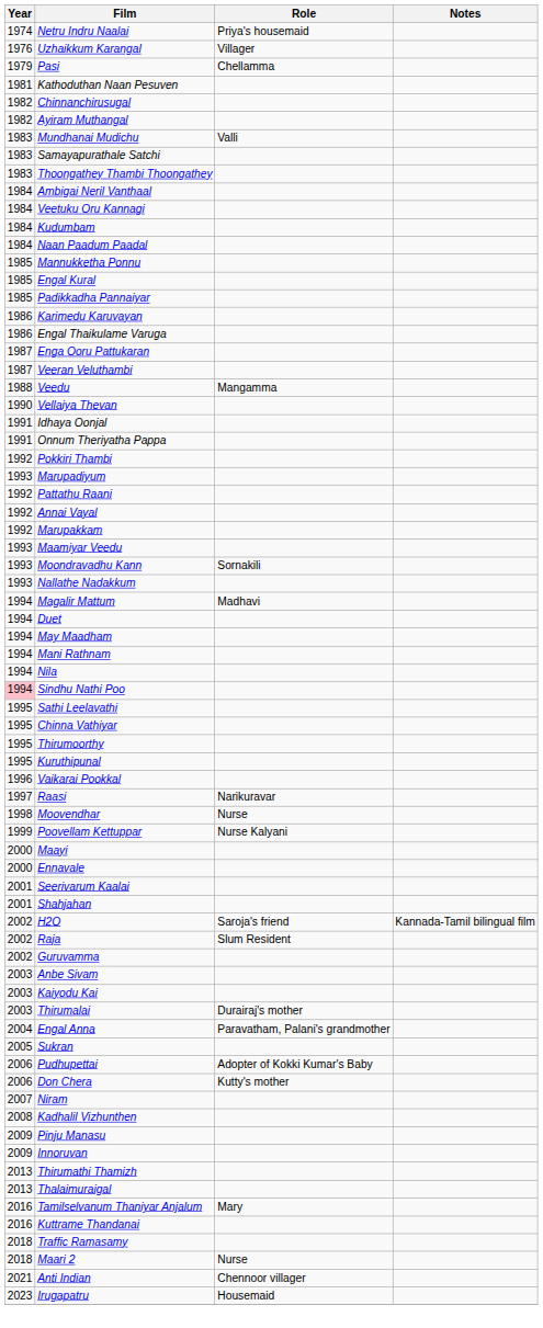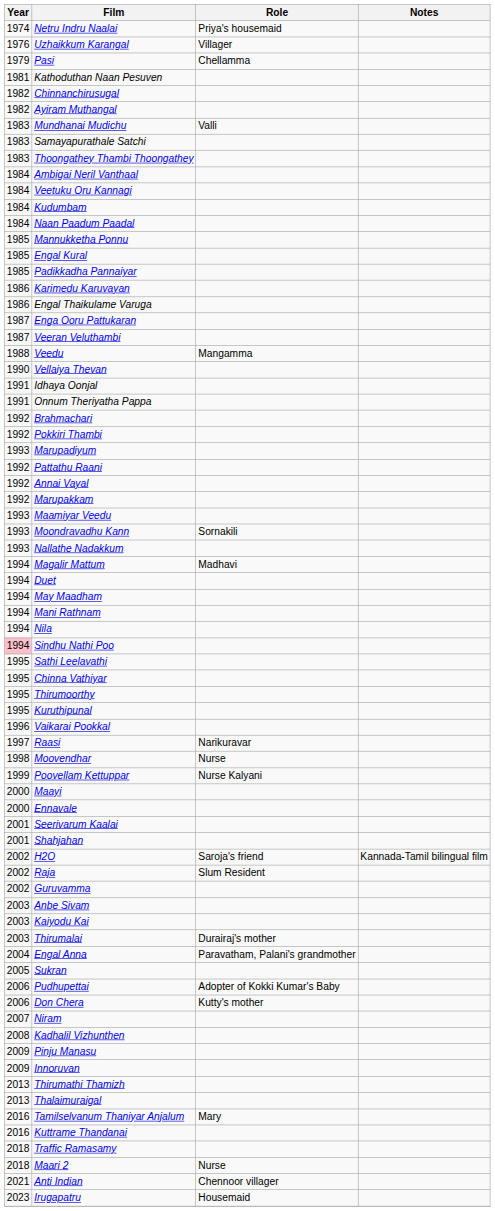 <table class="wikitable">
 <tr>
 <th>Year</th>
 <th>Film</th>
 <th>Role</th>
 <th>Notes</th>
 </tr>
 <tr>
 <td>1974</td>
 <td><em><a href='#'>Netru Indru Naalai</a></em></td>
 <td>Priya's housemaid</td>
 <td></td>
 </tr>
 <tr>
 <td>1976</td>
 <td><em><a href='#'>Uzhaikkum Karangal</a></em></td>
 <td>Villager</td>
 <td></td>
 </tr>
 <tr>
 <td>1979</td>
 <td><em><a href='#'>Pasi</a></em></td>
 <td>Chellamma</td>
 <td></td>
 </tr>
 <tr>
 <td>1981</td>
 <td><em>Kathoduthan Naan Pesuven</em></td>
 <td></td>
 <td></td>
 </tr>
 <tr>
 <td>1982</td>
 <td><em><a href='#'>Chinnanchirusugal</a></em></td>
 <td></td>
 <td></td>
 </tr>
 <tr>
 <td>1982</td>
 <td><em><a href='#'>Ayiram Muthangal</a></em></td>
 <td></td>
 <td></td>
 </tr>
 <tr>
 <td>1983</td>
 <td><em><a href='#'>Mundhanai Mudichu</a></em></td>
 <td>Valli</td>
 <td></td>
 </tr>
 <tr>
 <td>1983</td>
 <td><em>Samayapurathale Satchi</em></td>
 <td></td>
 <td></td>
 </tr>
 <tr>
 <td>1983</td>
 <td><em><a href='#'>Thoongathey Thambi Thoongathey</a></em></td>
 <td></td>
 <td></td>
 </tr>
 <tr>
 <td>1984</td>
 <td><em><a href='#'>Ambigai Neril Vanthaal</a></em></td>
 <td></td>
 <td></td>
 </tr>
 <tr>
 <td>1984</td>
 <td><em><a href='#'>Veetuku Oru Kannagi</a></em></td>
 <td></td>
 <td></td>
 </tr>
 <tr>
 <td>1984</td>
 <td><em><a href='#'>Kudumbam</a></em></td>
 <td></td>
 <td></td>
 </tr>
 <tr>
 <td>1984</td>
 <td><em><a href='#'>Naan Paadum Paadal</a></em></td>
 <td></td>
 <td></td>
 </tr>
 <tr>
 <td>1985</td>
 <td><em><a href='#'>Mannukketha Ponnu</a></em></td>
 <td></td>
 <td></td>
 </tr>
 <tr>
 <td>1985</td>
 <td><em><a href='#'>Engal Kural</a></em></td>
 <td></td>
 <td></td>
 </tr>
 <tr>
 <td>1985</td>
 <td><em><a href='#'>Padikkadha Pannaiyar</a></em></td>
 <td></td>
 <td></td>
 </tr>
 <tr>
 <td>1986</td>
 <td><em><a href='#'>Karimedu Karuvayan</a></em></td>
 <td></td>
 <td></td>
 </tr>
 <tr>
 <td>1986</td>
 <td><em>Engal Thaikulame Varuga</em></td>
 <td></td>
 <td></td>
 </tr>
 <tr>
 <td>1987</td>
 <td><em><a href='#'>Enga Ooru Pattukaran</a></em></td>
 <td></td>
 <td></td>
 </tr>
 <tr>
 <td>1987</td>
 <td><em><a href='#'>Veeran Veluthambi</a></em></td>
 <td></td>
 <td></td>
 </tr>
 <tr>
 <td>1988</td>
 <td><em><a href='#'>Veedu</a></em></td>
 <td>Mangamma</td>
 <td></td>
 </tr>
 <tr>
 <td>1990</td>
 <td><em><a href='#'>Vellaiya Thevan</a></em></td>
 <td></td>
 <td></td>
 </tr>
 <tr>
 <td>1991</td>
 <td><em>Idhaya Oonjal</em></td>
 <td></td>
 <td></td>
 </tr>
 <tr>
 <td>1991</td>
 <td><em>Onnum Theriyatha Pappa</em></td>
+<td></td>
+<td></td>
+</tr>
+<tr>
+<td>1992</td>
+<td><em><a href='#'>Brahmachari</a></em></td>
 <td></td>
 <td></td>
 </tr>
 <tr>
 <td>1992</td>
 <td><em><a href='#'>Pokkiri Thambi</a></em></td>
 <td></td>
 <td></td>
 </tr>
 <tr>
 <td>1993</td>
 <td><em><a href='#'>Marupadiyum</a></em></td>
 <td></td>
 <td></td>
 </tr>
 <tr>
 <td>1992</td>
 <td><em><a href='#'>Pattathu Raani</a></em></td>
 <td></td>
 <td></td>
 </tr>
 <tr>
 <td>1992</td>
 <td><em><a href='#'>Annai Vayal</a></em></td>
 <td></td>
 <td></td>
 </tr>
 <tr>
 <td>1992</td>
 <td><em><a href='#'>Marupakkam</a></em></td>
 <td></td>
 <td></td>
 </tr>
 <tr>
 <td>1993</td>
 <td><em><a href='#'>Maamiyar Veedu</a></em></td>
 <td></td>
 <td></td>
 </tr>
 <tr>
 <td>1993</td>
 <td><em><a href='#'>Moondravadhu Kann</a></em></td>
 <td>Sornakili</td>
 <td></td>
 </tr>
 <tr>
 <td>1993</td>
 <td><em><a href='#'>Nallathe Nadakkum</a></em></td>
 <td></td>
 <td></td>
 </tr>
 <tr>
 <td>1994</td>
 <td><em><a href='#'>Magalir Mattum</a></em></td>
 <td>Madhavi</td>
 <td></td>
 </tr>
 <tr>
 <td>1994</td>
 <td><em><a href='#'>Duet</a></em></td>
 <td></td>
 <td></td>
 </tr>
 <tr>
 <td>1994</td>
 <td><em><a href='#'>May Maadham</a></em></td>
 <td></td>
 <td></td>
 </tr>
 <tr>
 <td>1994</td>
 <td><em><a href='#'>Mani Rathnam</a></em></td>
 <td></td>
 <td></td>
 </tr>
 <tr>
 <td>1994</td>
 <td><em><a href='#'>Nila</a></em></td>
 <td></td>
 <td></td>
 </tr>
 <tr>
 <td style="background: pink;">1994</td>
 <td><em><a href='#'>Sindhu Nathi Poo</a></em></td>
 <td></td>
 <td></td>
 </tr>
 <tr>
 <td>1995</td>
 <td><em><a href='#'>Sathi Leelavathi</a></em></td>
 <td></td>
 <td></td>
 </tr>
 <tr>
 <td>1995</td>
 <td><em><a href='#'>Chinna Vathiyar</a></em></td>
 <td></td>
 <td></td>
 </tr>
 <tr>
 <td>1995</td>
 <td><em><a href='#'>Thirumoorthy</a></em></td>
 <td></td>
 <td></td>
 </tr>
 <tr>
 <td>1995</td>
 <td><em><a href='#'>Kuruthipunal</a></em></td>
 <td></td>
 <td></td>
 </tr>
 <tr>
 <td>1996</td>
 <td><em><a href='#'>Vaikarai Pookkal</a></em></td>
 <td></td>
 <td></td>
 </tr>
 <tr>
 <td>1997</td>
 <td><em><a href='#'>Raasi</a></em></td>
 <td>Narikuravar</td>
 <td></td>
 </tr>
 <tr>
 <td>1998</td>
 <td><em><a href='#'>Moovendhar</a></em></td>
 <td>Nurse</td>
 <td></td>
 </tr>
 <tr>
 <td>1999</td>
 <td><em><a href='#'>Poovellam Kettuppar</a></em></td>
 <td>Nurse Kalyani</td>
 <td></td>
 </tr>
 <tr>
 <td>2000</td>
 <td><em><a href='#'>Maayi</a></em></td>
 <td></td>
 <td></td>
 </tr>
 <tr>
 <td>2000</td>
 <td><em><a href='#'>Ennavale</a></em></td>
 <td></td>
 <td></td>
 </tr>
 <tr>
 <td>2001</td>
 <td><em><a href='#'>Seerivarum Kaalai</a></em></td>
 <td></td>
 <td></td>
 </tr>
 <tr>
 <td>2001</td>
 <td><em><a href='#'>Shahjahan</a></em></td>
 <td></td>
 <td></td>
 </tr>
 <tr>
 <td>2002</td>
 <td><em><a href='#'>H2O</a></em></td>
 <td>Saroja's friend</td>
 <td>Kannada-Tamil bilingual film</td>
 </tr>
 <tr>
 <td>2002</td>
 <td><em><a href='#'>Raja</a></em></td>
 <td>Slum Resident</td>
 <td></td>
 </tr>
 <tr>
 <td>2002</td>
 <td><em><a href='#'>Guruvamma</a></em></td>
 <td></td>
 <td></td>
 </tr>
 <tr>
 <td>2003</td>
 <td><em><a href='#'>Anbe Sivam</a></em></td>
 <td></td>
 <td></td>
 </tr>
 <tr>
 <td>2003</td>
 <td><em><a href='#'>Kaiyodu Kai</a></em></td>
 <td></td>
 <td></td>
 </tr>
 <tr>
 <td>2003</td>
 <td><em><a href='#'>Thirumalai</a></em></td>
 <td>Durairaj's mother</td>
 <td></td>
 </tr>
 <tr>
 <td>2004</td>
 <td><em><a href='#'>Engal Anna</a></em></td>
 <td>Paravatham, Palani's grandmother</td>
 <td></td>
 </tr>
 <tr>
 <td>2005</td>
 <td><em><a href='#'>Sukran</a></em></td>
 <td></td>
 <td></td>
 </tr>
 <tr>
 <td>2006</td>
 <td><em><a href='#'>Pudhupettai</a></em></td>
 <td>Adopter of Kokki Kumar's Baby</td>
 <td></td>
 </tr>
 <tr>
 <td>2006</td>
 <td><em><a href='#'>Don Chera</a></em></td>
 <td>Kutty's mother</td>
 <td></td>
 </tr>
 <tr>
 <td>2007</td>
 <td><em><a href='#'>Niram</a></em></td>
 <td></td>
 <td></td>
 </tr>
 <tr>
 <td>2008</td>
 <td><em><a href='#'>Kadhalil Vizhunthen</a></em></td>
 <td></td>
 <td></td>
 </tr>
 <tr>
 <td>2009</td>
 <td><em><a href='#'>Pinju Manasu</a></em></td>
 <td></td>
 <td></td>
 </tr>
 <tr>
 <td>2009</td>
 <td><em><a href='#'>Innoruvan</a></em></td>
 <td></td>
 <td></td>
 </tr>
 <tr>
 <td>2013</td>
 <td><em><a href='#'>Thirumathi Thamizh</a></em></td>
 <td></td>
 <td></td>
 </tr>
 <tr>
 <td>2013</td>
 <td><em><a href='#'>Thalaimuraigal</a></em></td>
 <td></td>
 <td></td>
 </tr>
 <tr>
 <td>2016</td>
 <td><em><a href='#'>Tamilselvanum Thaniyar Anjalum</a></em></td>
 <td>Mary</td>
 <td></td>
 </tr>
 <tr>
 <td>2016</td>
 <td><em><a href='#'>Kuttrame Thandanai</a></em></td>
 <td></td>
 <td></td>
 </tr>
 <tr>
 <td>2018</td>
 <td><em><a href='#'>Traffic Ramasamy</a></em></td>
 <td></td>
 <td></td>
 </tr>
 <tr>
 <td>2018</td>
 <td><em><a href='#'>Maari 2</a></em></td>
 <td>Nurse</td>
 <td></td>
 </tr>
 <tr>
 <td>2021</td>
 <td><em><a href='#'>Anti Indian</a></em></td>
 <td>Chennoor villager</td>
 <td></td>
 </tr>
 <tr>
 <td>2023</td>
 <td><em><a href='#'>Irugapatru</a></em></td>
 <td>Housemaid</td>
 <td></td>
 </tr>
 <tr>
 </tr>
 </table>
